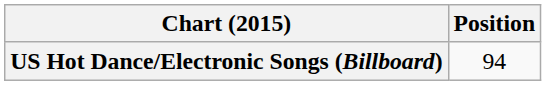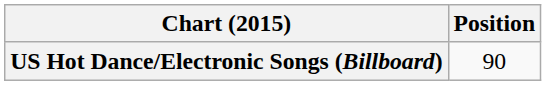 <table class="wikitable plainrowheaders" style="text-align:center">
 <tr>
 <th scope="col">Chart (2015)</th>
 <th scope="col">Position</th>
 </tr>
 <tr>
 <th scope="row">US Hot Dance/Electronic Songs (<em>Billboard</em>)</th>
-<td>94</td>
+<td>90</td>
 </tr>
 </table>
